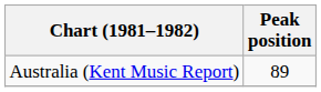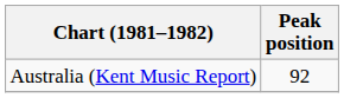 <table class="wikitable sortable plainrowheaders">
 <tr>
 <th scope="col">Chart (1981–1982)</th>
 <th scope="col">Peak<br>position</th>
 </tr>
 <tr>
 <td>Australia (<a href='#'>Kent Music Report</a>)</td>
-<td align="center">89</td>
+<td align="center">92</td>
 </tr>
 <tr>
 </tr>
 <tr>
 </tr>
 <tr>
 </tr>
 </table>
